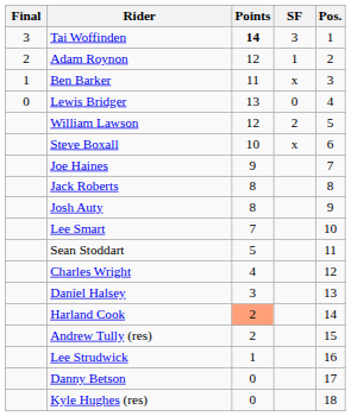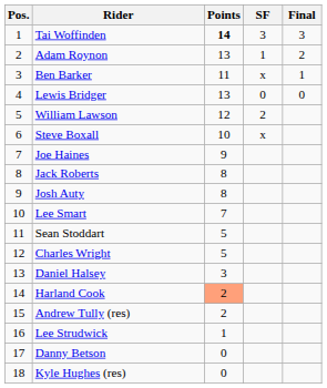 <table class=wikitable style="font-size:93%;">
 <tr>
-<th width=40px>Final</th>
+<th width=25px>Pos.</th>
 <th width=200px>Rider</th>
 <th width=40px>Points</th>
 <th width=40px>SF</th>
-<th width=25px>Pos.</th>
+<th width=40px>Final</th>
 </tr>
 <tr align=center>
-<td>3</td>
+<td>1</td>
 <td align=left><a href='#'>Tai Woffinden</a></td>
 <td><strong>14</strong></td>
 <td>3</td>
-<td>1</td>
+<td>3</td>
 </tr>
 <tr align=center>
 <td>2</td>
 <td align=left><a href='#'>Adam Roynon</a></td>
-<td>12</td>
+<td>13</td>
 <td>1</td>
 <td>2</td>
 </tr>
 <tr align=center>
-<td>1</td>
+<td>3</td>
 <td align=left><a href='#'>Ben Barker</a></td>
 <td>11</td>
 <td>x</td>
-<td>3</td>
+<td>1</td>
 </tr>
 <tr align=center>
-<td>0</td>
+<td>4</td>
 <td align=left><a href='#'>Lewis Bridger</a></td>
 <td>13</td>
 <td>0</td>
-<td>4</td>
+<td>0</td>
 </tr>
 <tr align=center>
-<td></td>
+<td>5</td>
 <td align=left><a href='#'>William Lawson</a></td>
 <td>12</td>
 <td>2</td>
-<td>5</td>
+<td></td>
 </tr>
 <tr align=center>
-<td></td>
+<td>6</td>
 <td align=left><a href='#'>Steve Boxall</a></td>
 <td>10</td>
 <td>x</td>
-<td>6</td>
+<td></td>
 </tr>
 <tr align=center>
-<td></td>
+<td>7</td>
 <td align=left><a href='#'>Joe Haines</a></td>
 <td>9</td>
 <td></td>
-<td>7</td>
+<td></td>
 </tr>
 <tr align=center>
-<td></td>
+<td>8</td>
 <td align=left><a href='#'>Jack Roberts</a></td>
 <td>8</td>
 <td></td>
-<td>8</td>
+<td></td>
 </tr>
 <tr align=center>
-<td></td>
+<td>9</td>
 <td align=left><a href='#'>Josh Auty</a></td>
 <td>8</td>
 <td></td>
-<td>9</td>
+<td></td>
 </tr>
 <tr align=center>
-<td></td>
+<td>10</td>
 <td align=left><a href='#'>Lee Smart</a></td>
 <td>7</td>
 <td></td>
-<td>10</td>
+<td></td>
 </tr>
 <tr align=center>
-<td></td>
+<td>11</td>
 <td align=left>Sean Stoddart</td>
 <td>5</td>
 <td></td>
-<td>11</td>
+<td></td>
 </tr>
 <tr align=center>
+<td>12</td>
+<td align=left><a href='#'>Charles Wright</a></td>
+<td>5</td>
 <td></td>
-<td align=left><a href='#'>Charles Wright</a></td>
-<td>4</td>
 <td></td>
-<td>12</td>
 </tr>
 <tr align=center>
-<td></td>
+<td>13</td>
 <td align=left><a href='#'>Daniel Halsey</a></td>
 <td>3</td>
 <td></td>
-<td>13</td>
+<td></td>
 </tr>
 <tr align=center>
-<td></td>
+<td>14</td>
 <td align=left><a href='#'>Harland Cook</a></td>
 <td style="background: lightsalmon;">2</td>
 <td></td>
-<td>14</td>
+<td></td>
 </tr>
 <tr align=center>
-<td></td>
+<td>15</td>
 <td align=left><a href='#'>Andrew Tully</a> (res)</td>
 <td>2</td>
 <td></td>
-<td>15</td>
+<td></td>
 </tr>
 <tr align=center>
-<td></td>
+<td>16</td>
 <td align=left><a href='#'>Lee Strudwick</a></td>
 <td>1</td>
 <td></td>
-<td>16</td>
+<td></td>
 </tr>
 <tr align=center>
-<td></td>
+<td>17</td>
 <td align=left><a href='#'>Danny Betson</a></td>
 <td>0</td>
 <td></td>
-<td>17</td>
+<td></td>
 </tr>
 <tr align=center>
-<td></td>
+<td>18</td>
 <td align=left><a href='#'>Kyle Hughes</a> (res)</td>
 <td>0</td>
 <td></td>
-<td>18</td>
+<td></td>
 </tr>
 </table>
